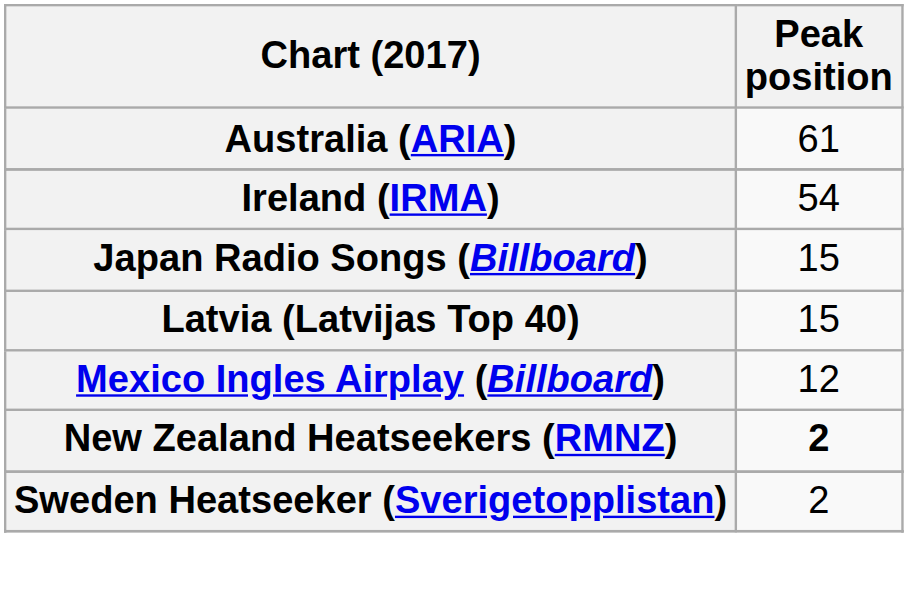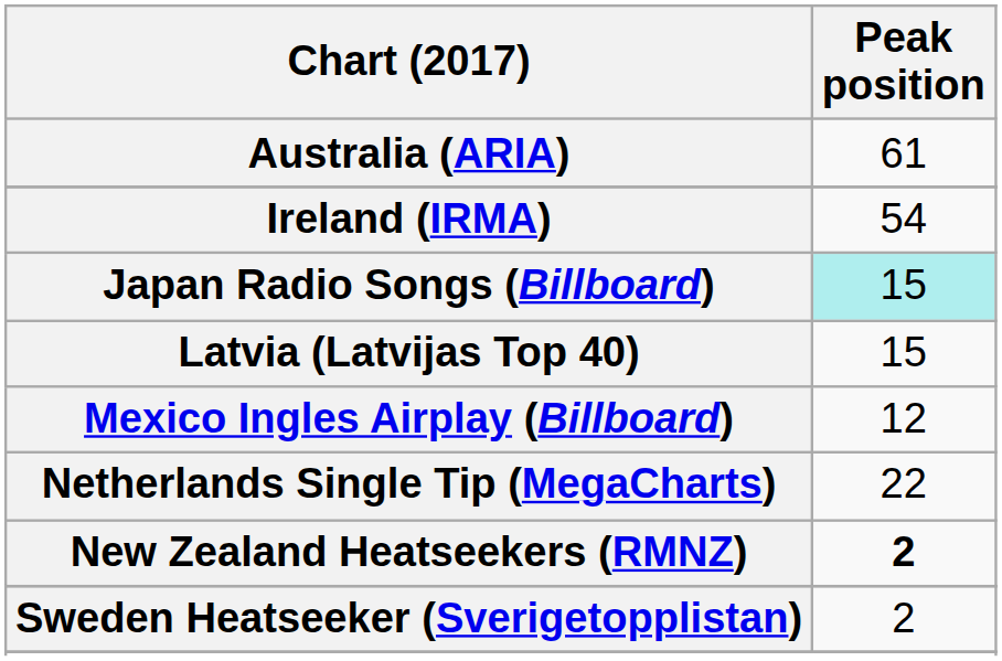 <table class="wikitable sortable plainrowheaders" style="text-align:center">
 <tr>
 <th scope="col">Chart (2017)</th>
 <th scope="col">Peak<br>position</th>
 </tr>
 <tr>
 <th scope="row">Australia (<a href='#'>ARIA</a>)</th>
 <td>61</td>
 </tr>
 <tr>
 </tr>
 <tr>
 </tr>
 <tr>
 </tr>
 <tr>
 <th scope="row">Ireland (<a href='#'>IRMA</a>)</th>
 <td>54</td>
 </tr>
 <tr>
 <th scope="row">Japan Radio Songs (<em><a href='#'>Billboard</a></em>)</th>
-<td>15</td>
+<td style="background: paleturquoise;">15</td>
 </tr>
 <tr>
 <th scope="row">Latvia (Latvijas Top 40)</th>
 <td>15</td>
 </tr>
 <tr>
 <th scope="row"><a href='#'>Mexico Ingles Airplay</a> (<em><a href='#'>Billboard</a></em>)</th>
 <td>12</td>
+</tr>
+<tr>
+<th scope="row">Netherlands Single Tip (<a href='#'>MegaCharts</a>)</th>
+<td>22</td>
 </tr>
 <tr>
 <th scope="row">New Zealand Heatseekers (<a href='#'>RMNZ</a>)</th>
 <td><strong>2</strong></td>
 </tr>
 <tr>
 </tr>
 <tr>
 </tr>
 <tr>
 <th scope="row">Sweden Heatseeker (<a href='#'>Sverigetopplistan</a>)</th>
 <td>2</td>
 </tr>
 <tr>
 </tr>
 <tr>
 </tr>
 <tr>
 </tr>
 <tr>
 </tr>
 <tr>
 </tr>
 </table>
